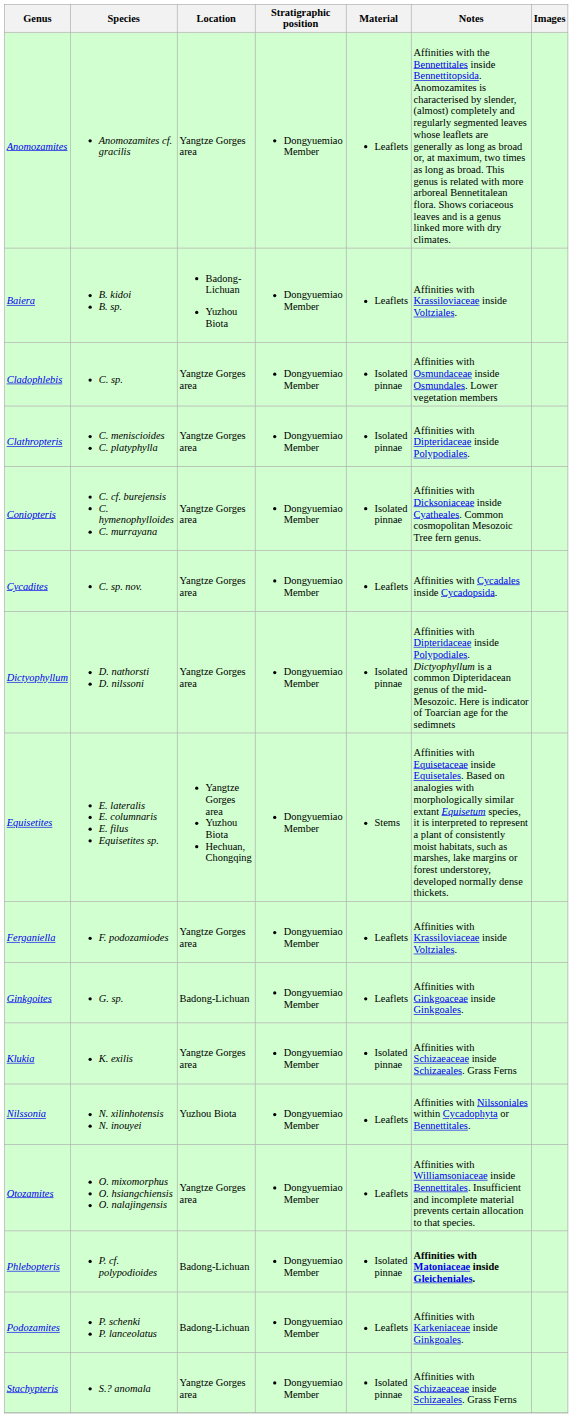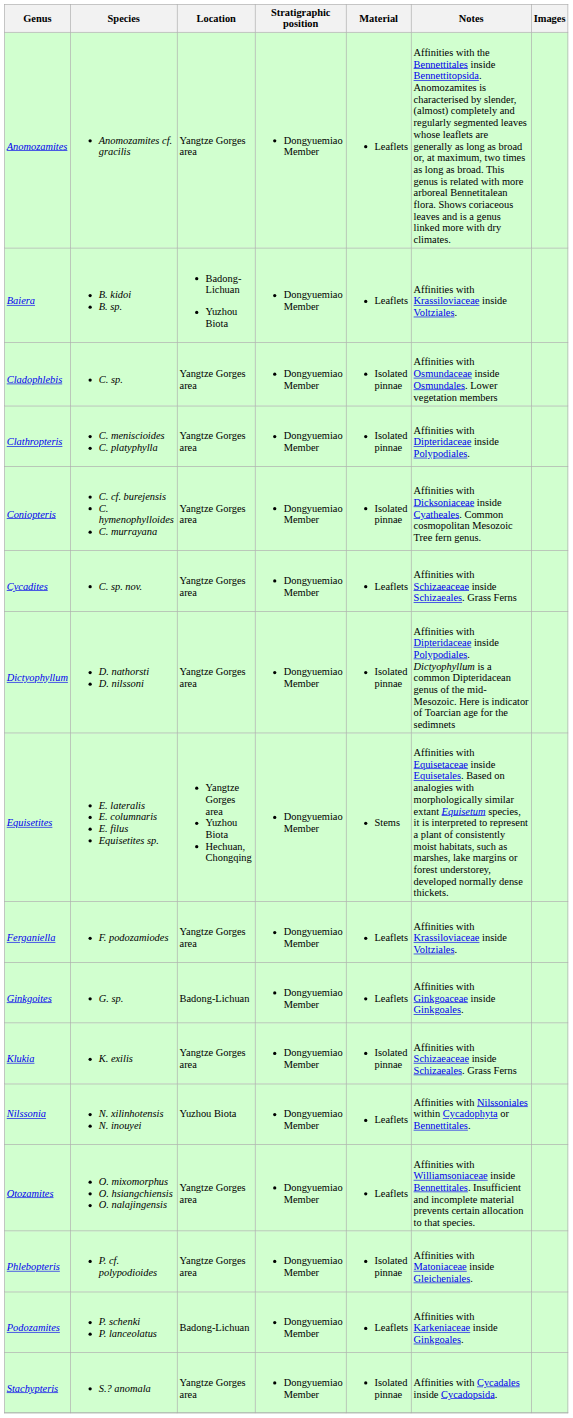 <table class = "wikitable">
 <tr>
 <th>Genus</th>
 <th>Species</th>
 <th>Location</th>
 <th>Stratigraphic position</th>
 <th>Material</th>
 <th>Notes</th>
 <th>Images</th>
 </tr>
 <tr>
 <td style="background:#D1FFCF;"><br><em><a href='#'>Anomozamites</a></em></td>
 <td style="background:#D1FFCF;"><br><ul><li><em>Anomozamites cf. gracilis</em></li></ul></td>
 <td style="background:#D1FFCF;"><br>Yangtze Gorges area</td>
 <td style="background:#D1FFCF;"><br><ul><li>Dongyuemiao Member</li></ul></td>
 <td style="background:#D1FFCF;"><br><ul><li>Leaflets</li></ul></td>
 <td style="background:#D1FFCF;"><br>Affinities with the <a href='#'>Bennettitales</a> inside <a href='#'>Bennettitopsida</a>. Anomozamites is characterised by slender, (almost) completely and regularly segmented leaves whose leaflets are generally as long as broad or, at maximum, two times as long as broad. This genus is related with more arboreal Bennetitalean flora. Shows coriaceous leaves and is a genus linked more with dry climates.</td>
 <td style="background:#D1FFCF;"><br></td>
 </tr>
 <tr>
 <td style="background:#D1FFCF;"><br><em><a href='#'>Baiera</a></em></td>
 <td style="background:#D1FFCF;"><br><ul><li><em>B. kidoi</em></li><li><em>B. sp.</em></li></ul></td>
 <td style="background:#D1FFCF;"><br><ul><li>Badong-Lichuan</li></ul><ul><li>Yuzhou Biota</li></ul></td>
 <td style="background:#D1FFCF;"><br><ul><li>Dongyuemiao Member</li></ul></td>
 <td style="background:#D1FFCF;"><br><ul><li>Leaflets</li></ul></td>
 <td style="background:#D1FFCF;"><br>Affinities with <a href='#'>Krassiloviaceae</a> inside <a href='#'>Voltziales</a>.</td>
 <td style="background:#D1FFCF;"><br></td>
 </tr>
 <tr>
 <td style="background:#D1FFCF;"><br><em><a href='#'>Cladophlebis</a></em></td>
 <td style="background:#D1FFCF;"><br><ul><li><em>C. sp.</em></li></ul></td>
 <td style="background:#D1FFCF;"><br>Yangtze Gorges area</td>
 <td style="background:#D1FFCF;"><br><ul><li>Dongyuemiao Member</li></ul></td>
 <td style="background:#D1FFCF;"><br><ul><li>Isolated pinnae</li></ul></td>
 <td style="background:#D1FFCF;"><br>Affinities with <a href='#'>Osmundaceae</a> inside <a href='#'>Osmundales</a>. Lower vegetation members</td>
 <td style="background:#D1FFCF;"><br></td>
 </tr>
 <tr>
 <td style="background:#D1FFCF;"><br><em><a href='#'>Clathropteris</a></em></td>
 <td style="background:#D1FFCF;"><br><ul><li><em>C. meniscioides</em></li><li><em>C. platyphylla</em></li></ul></td>
 <td style="background:#D1FFCF;"><br>Yangtze Gorges area</td>
 <td style="background:#D1FFCF;"><br><ul><li>Dongyuemiao Member</li></ul></td>
 <td style="background:#D1FFCF;"><br><ul><li>Isolated pinnae</li></ul></td>
 <td style="background:#D1FFCF;"><br>Affinities with <a href='#'>Dipteridaceae</a> inside <a href='#'>Polypodiales</a>.</td>
 <td style="background:#D1FFCF;"><br></td>
 </tr>
 <tr>
 <td style="background:#D1FFCF;"><br><em><a href='#'>Coniopteris</a></em></td>
 <td style="background:#D1FFCF;"><br><ul><li><em>C. cf. burejensis</em></li><li><em>C. hymenophylloides</em></li><li><em>C. murrayana</em></li></ul></td>
 <td style="background:#D1FFCF;"><br>Yangtze Gorges area</td>
 <td style="background:#D1FFCF;"><br><ul><li>Dongyuemiao Member</li></ul></td>
 <td style="background:#D1FFCF;"><br><ul><li>Isolated pinnae</li></ul></td>
 <td style="background:#D1FFCF;"><br>Affinities with <a href='#'>Dicksoniaceae</a> inside <a href='#'>Cyatheales</a>. Common cosmopolitan Mesozoic Tree fern genus.</td>
 <td style="background:#D1FFCF;"><br></td>
 </tr>
 <tr>
 <td style="background:#D1FFCF;"><br><em><a href='#'>Cycadites</a></em></td>
 <td style="background:#D1FFCF;"><br><ul><li><em>C. sp. nov.</em></li></ul></td>
 <td style="background:#D1FFCF;"><br>Yangtze Gorges area</td>
 <td style="background:#D1FFCF;"><br><ul><li>Dongyuemiao Member</li></ul></td>
 <td style="background:#D1FFCF;"><br><ul><li>Leaflets</li></ul></td>
-<td style="background:#D1FFCF;"><br>Affinities with <a href='#'>Cycadales</a> inside <a href='#'>Cycadopsida</a>.</td>
+<td style="background:#D1FFCF;"><br>Affinities with <a href='#'>Schizaeaceae</a> inside <a href='#'>Schizaeales</a>. Grass Ferns</td>
 <td style="background:#D1FFCF;"><br></td>
 </tr>
 <tr>
 <td style="background:#D1FFCF;"><br><em><a href='#'>Dictyophyllum</a></em></td>
 <td style="background:#D1FFCF;"><br><ul><li><em>D. nathorsti</em></li><li><em>D. nilssoni</em></li></ul></td>
 <td style="background:#D1FFCF;"><br>Yangtze Gorges area</td>
 <td style="background:#D1FFCF;"><br><ul><li>Dongyuemiao Member</li></ul></td>
 <td style="background:#D1FFCF;"><br><ul><li>Isolated pinnae</li></ul></td>
 <td style="background:#D1FFCF;"><br>Affinities with <a href='#'>Dipteridaceae</a> inside <a href='#'>Polypodiales</a>. <em>Dictyophyllum</em> is a common Dipteridacean genus of the mid-Mesozoic. Here is indicator of Toarcian age for the sedimnets</td>
 <td style="background:#D1FFCF;"><br></td>
 </tr>
 <tr>
 <td style="background:#D1FFCF;"><br><em><a href='#'>Equisetites</a></em></td>
 <td style="background:#D1FFCF;"><br><ul><li><em>E. lateralis</em></li><li><em>E. columnaris</em></li><li><em>E. filus</em></li><li><em>Equisetites sp.</em></li></ul></td>
 <td style="background:#D1FFCF;"><br><ul><li>Yangtze Gorges area</li><li>Yuzhou Biota</li><li>Hechuan, Chongqing</li></ul></td>
 <td style="background:#D1FFCF;"><br><ul><li>Dongyuemiao Member</li></ul></td>
 <td style="background:#D1FFCF;"><br><ul><li>Stems</li></ul></td>
 <td style="background:#D1FFCF;"><br>Affinities with <a href='#'>Equisetaceae</a> inside <a href='#'>Equisetales</a>. Based on analogies with morphologically similar extant <em><a href='#'>Equisetum</a></em> species, it is interpreted to represent a plant of consistently moist habitats, such as marshes, lake margins or forest understorey, developed normally dense thickets.</td>
 <td style="background:#D1FFCF;"><br></td>
 </tr>
 <tr>
 <td style="background:#D1FFCF;"><br><em><a href='#'>Ferganiella</a></em></td>
 <td style="background:#D1FFCF;"><br><ul><li><em>F. podozamiodes</em></li></ul></td>
 <td style="background:#D1FFCF;"><br>Yangtze Gorges area</td>
 <td style="background:#D1FFCF;"><br><ul><li>Dongyuemiao Member</li></ul></td>
 <td style="background:#D1FFCF;"><br><ul><li>Leaflets</li></ul></td>
 <td style="background:#D1FFCF;"><br>Affinities with <a href='#'>Krassiloviaceae</a> inside <a href='#'>Voltziales</a>.</td>
 <td style="background:#D1FFCF;"></td>
 </tr>
 <tr>
 <td style="background:#D1FFCF;"><br><em><a href='#'>Ginkgoites</a></em></td>
 <td style="background:#D1FFCF;"><br><ul><li><em>G. sp.</em></li></ul></td>
 <td style="background:#D1FFCF;"><br>Badong-Lichuan</td>
 <td style="background:#D1FFCF;"><br><ul><li>Dongyuemiao Member</li></ul></td>
 <td style="background:#D1FFCF;"><br><ul><li>Leaflets</li></ul></td>
 <td style="background:#D1FFCF;"><br>Affinities with <a href='#'>Ginkgoaceae</a> inside <a href='#'>Ginkgoales</a>.</td>
 <td style="background:#D1FFCF;"><br></td>
 </tr>
 <tr>
 <td style="background:#D1FFCF;"><br><em><a href='#'>Klukia</a></em></td>
 <td style="background:#D1FFCF;"><br><ul><li><em>K. exilis</em></li></ul></td>
 <td style="background:#D1FFCF;"><br>Yangtze Gorges area</td>
 <td style="background:#D1FFCF;"><br><ul><li>Dongyuemiao Member</li></ul></td>
 <td style="background:#D1FFCF;"><br><ul><li>Isolated pinnae</li></ul></td>
 <td style="background:#D1FFCF;"><br>Affinities with <a href='#'>Schizaeaceae</a> inside <a href='#'>Schizaeales</a>. Grass Ferns</td>
 <td style="background:#D1FFCF;"><br></td>
 </tr>
 <tr>
 <td style="background:#D1FFCF;"><a href='#'><em>Nilssonia</em></a><em></em></td>
 <td style="background:#D1FFCF;"><br><ul><li><em>N. xilinhotensis</em></li><li><em>N. inouyei</em></li></ul></td>
 <td style="background:#D1FFCF;">Yuzhou Biota</td>
 <td style="background:#D1FFCF;"><br><ul><li>Dongyuemiao Member</li></ul></td>
 <td style="background:#D1FFCF;"><br><ul><li>Leaflets</li></ul></td>
 <td style="background:#D1FFCF;">Affinities with <a href='#'>Nilssoniales</a> within <a href='#'>Cycadophyta</a> or <a href='#'>Bennettitales</a>.</td>
 <td style="background:#D1FFCF;"></td>
 </tr>
 <tr>
 <td style="background:#D1FFCF;"><br><em><a href='#'>Otozamites</a></em></td>
 <td style="background:#D1FFCF;"><br><ul><li><em>O. mixomorphus</em></li><li><em>O. hsiangchiensis</em></li><li><em>O. nalajingensis</em></li></ul></td>
 <td style="background:#D1FFCF;"><br>Yangtze Gorges area</td>
 <td style="background:#D1FFCF;"><br><ul><li>Dongyuemiao Member</li></ul></td>
 <td style="background:#D1FFCF;"><br><ul><li>Leaflets</li></ul></td>
 <td style="background:#D1FFCF;"><br>Affinities with <a href='#'>Williamsoniaceae</a> inside <a href='#'>Bennettitales</a>. Insufficient and incomplete material prevents certain allocation to that species.</td>
 <td style="background:#D1FFCF;"><br></td>
 </tr>
 <tr>
 <td style="background:#D1FFCF;"><br><em><a href='#'>Phlebopteris</a></em></td>
 <td style="background:#D1FFCF;"><br><ul><li><em>P. cf. polypodioides</em></li></ul></td>
-<td style="background:#D1FFCF;"><br>Badong-Lichuan</td>
+<td style="background:#D1FFCF;"><br>Yangtze Gorges area</td>
 <td style="background:#D1FFCF;"><br><ul><li>Dongyuemiao Member</li></ul></td>
 <td style="background:#D1FFCF;"><br><ul><li>Isolated pinnae</li></ul></td>
-<td style="background:#D1FFCF;"><strong><br>Affinities with <a href='#'>Matoniaceae</a> inside <a href='#'>Gleicheniales</a>.</strong></td>
+<td style="background:#D1FFCF;"><br>Affinities with <a href='#'>Matoniaceae</a> inside <a href='#'>Gleicheniales</a>.</td>
 <td style="background:#D1FFCF;"><br></td>
 </tr>
 <tr>
 <td style="background:#D1FFCF;"><br><em><a href='#'>Podozamites</a></em></td>
 <td style="background:#D1FFCF;"><br><ul><li><em>P. schenki</em></li><li><em>P. lanceolatus</em></li></ul></td>
 <td style="background:#D1FFCF;"><br>Badong-Lichuan</td>
 <td style="background:#D1FFCF;"><br><ul><li>Dongyuemiao Member</li></ul></td>
 <td style="background:#D1FFCF;"><br><ul><li>Leaflets</li></ul></td>
 <td style="background:#D1FFCF;"><br>Affinities with <a href='#'>Karkeniaceae</a> inside <a href='#'>Ginkgoales</a>.</td>
 <td style="background:#D1FFCF;"><br></td>
 </tr>
 <tr>
 <td style="background:#D1FFCF;"><br><em><a href='#'>Stachypteris</a></em></td>
 <td style="background:#D1FFCF;"><br><ul><li><em>S.? anomala</em></li></ul></td>
 <td style="background:#D1FFCF;"><br>Yangtze Gorges area</td>
 <td style="background:#D1FFCF;"><br><ul><li>Dongyuemiao Member</li></ul></td>
 <td style="background:#D1FFCF;"><br><ul><li>Isolated pinnae</li></ul></td>
-<td style="background:#D1FFCF;"><br>Affinities with <a href='#'>Schizaeaceae</a> inside <a href='#'>Schizaeales</a>. Grass Ferns</td>
+<td style="background:#D1FFCF;"><br>Affinities with <a href='#'>Cycadales</a> inside <a href='#'>Cycadopsida</a>.</td>
 <td style="background:#D1FFCF;"></td>
 </tr>
 <tr>
 </tr>
 </table>
